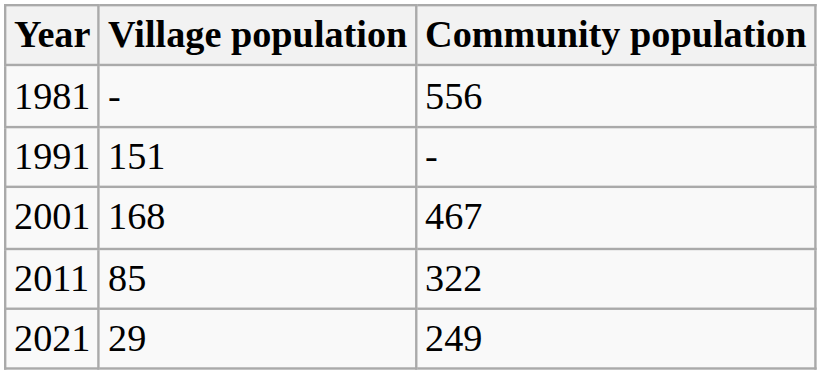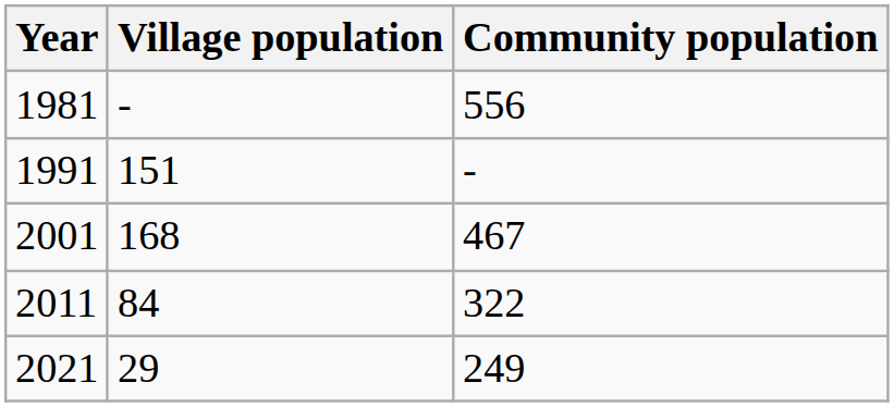 <table class="wikitable">
 <tr>
 <th>Year</th>
 <th>Village population</th>
 <th>Community population</th>
 </tr>
 <tr>
 <td>1981</td>
 <td>-</td>
 <td>556</td>
 </tr>
 <tr>
 <td>1991</td>
 <td>151</td>
 <td>-</td>
 </tr>
 <tr>
 <td>2001</td>
 <td>168</td>
 <td>467</td>
 </tr>
 <tr>
 <td>2011</td>
-<td>85</td>
+<td>84</td>
 <td>322</td>
 </tr>
 <tr>
 <td>2021</td>
 <td>29</td>
 <td>249</td>
 </tr>
 </table>
